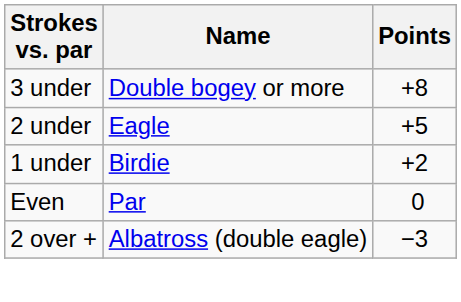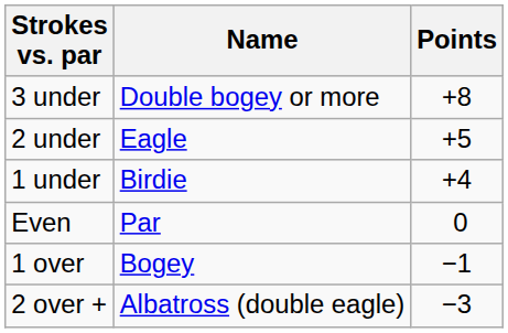 <table class="wikitable">
 <tr>
 <th>Strokes<br>vs. par</th>
 <th>Name</th>
 <th>Points</th>
 </tr>
 <tr>
 <td>3 under</td>
 <td><a href='#'>Double bogey</a> or more</td>
 <td align=center>+8</td>
 </tr>
 <tr>
 <td>2 under</td>
 <td><a href='#'>Eagle</a></td>
 <td align=center>+5</td>
 </tr>
 <tr>
 <td>1 under</td>
 <td><a href='#'>Birdie</a></td>
-<td align=center>+2</td>
+<td align=center>+4</td>
 </tr>
 <tr>
 <td>Even</td>
 <td><a href='#'>Par</a></td>
 <td align=center> 0</td>
 </tr>
 <tr>
+<td>1 over</td>
+<td><a href='#'>Bogey</a></td>
+<td align=center>−1</td>
+</tr>
+<tr>
 <td>2 over +</td>
 <td><a href='#'>Albatross</a> (double eagle)</td>
 <td align=center>−3</td>
 </tr>
 </table>
